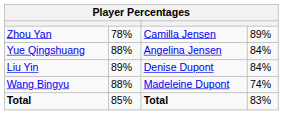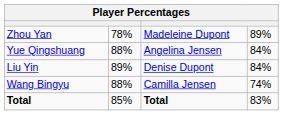 <table class="wikitable">
 <tr>
 <th colspan=4 width=400>Player Percentages</th>
 </tr>
 <tr>
 <th colspan=2 width=200></th>
 <th colspan=2 width=200></th>
 </tr>
 <tr>
 <td><a href='#'>Zhou Yan</a></td>
 <td>78%</td>
-<td><a href='#'>Camilla Jensen</a></td>
+<td><a href='#'>Madeleine Dupont</a></td>
 <td>89%</td>
 </tr>
 <tr>
 <td><a href='#'>Yue Qingshuang</a></td>
 <td>88%</td>
 <td><a href='#'>Angelina Jensen</a></td>
 <td>84%</td>
 </tr>
 <tr>
 <td><a href='#'>Liu Yin</a></td>
 <td>89%</td>
 <td><a href='#'>Denise Dupont</a></td>
 <td>84%</td>
 </tr>
 <tr>
 <td><a href='#'>Wang Bingyu</a></td>
 <td>88%</td>
-<td><a href='#'>Madeleine Dupont</a></td>
+<td><a href='#'>Camilla Jensen</a></td>
 <td>74%</td>
 </tr>
 <tr>
 <td><strong>Total</strong></td>
 <td>85%</td>
 <td><strong>Total</strong></td>
 <td>83%</td>
 </tr>
 </table>
